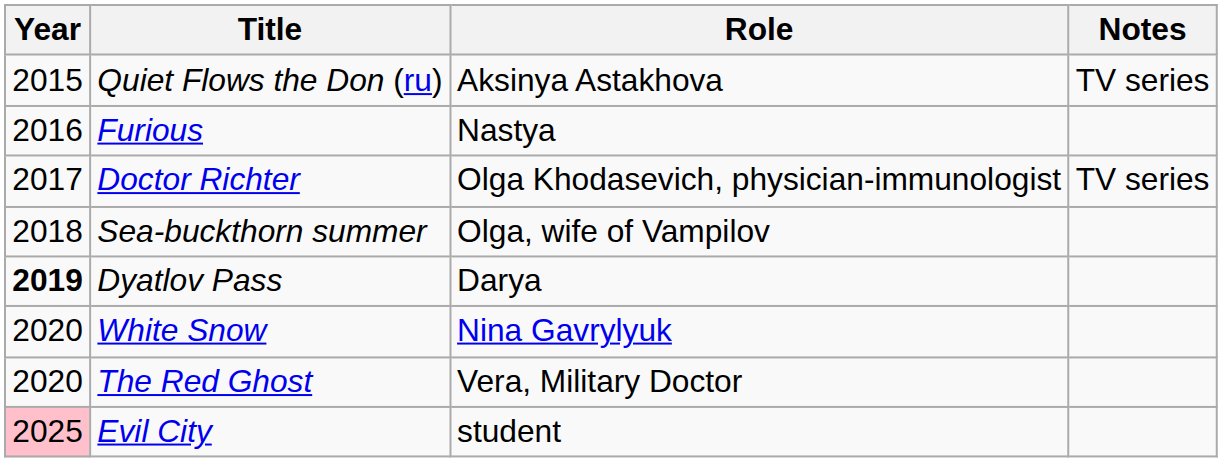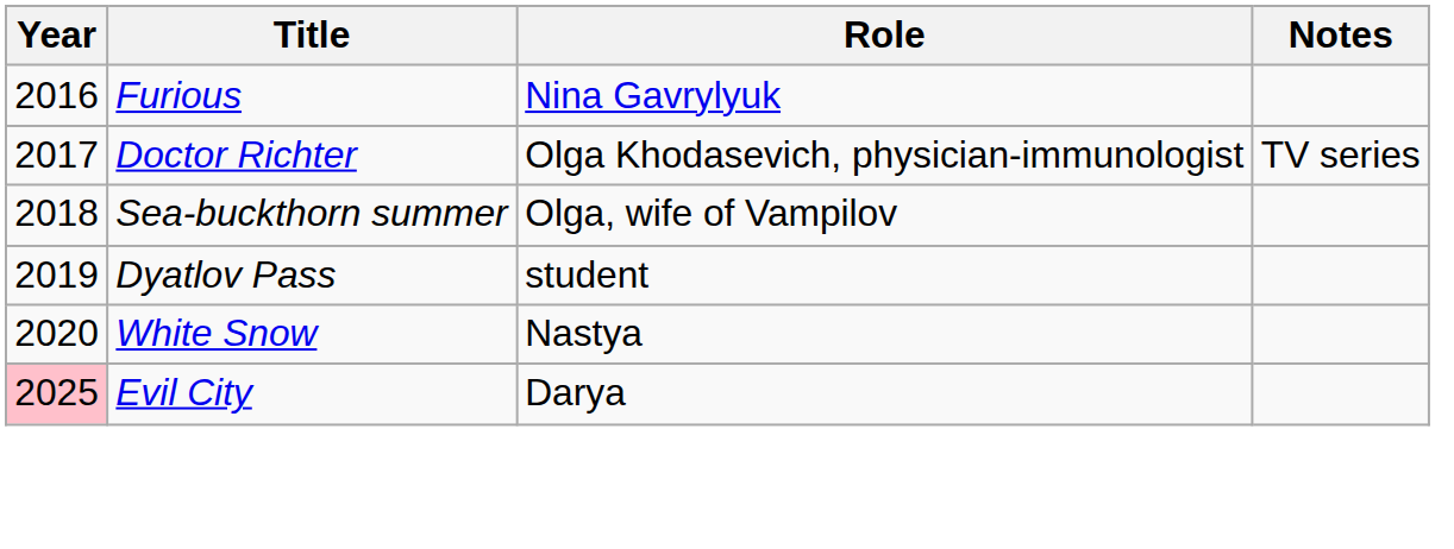 <table class="wikitable sortable">
 <tr>
 <th>Year</th>
 <th>Title</th>
 <th>Role</th>
 <th>Notes</th>
 </tr>
 <tr>
-<td>2015</td>
-<td><em>Quiet Flows the Don</em> (<a href='#'>ru</a>)</td>
-<td>Aksinya Astakhova</td>
-<td>TV series</td>
-</tr>
-<tr>
 <td>2016</td>
 <td><em><a href='#'>Furious</a></em></td>
-<td>Nastya</td>
+<td><a href='#'>Nina Gavrylyuk</a></td>
 <td></td>
 </tr>
 <tr>
 <td>2017</td>
 <td><em><a href='#'>Doctor Richter</a></em></td>
 <td>Olga Khodasevich, physician-immunologist</td>
 <td>TV series</td>
 </tr>
 <tr>
 <td>2018</td>
 <td><em>Sea-buckthorn summer</em></td>
 <td>Olga, wife of Vampilov</td>
 <td></td>
 </tr>
 <tr>
-<td><strong>2019</strong></td>
+<td>2019</td>
 <td><em>Dyatlov Pass</em></td>
-<td>Darya</td>
+<td>student</td>
 <td></td>
 </tr>
 <tr>
 <td>2020</td>
 <td><em><a href='#'>White Snow</a></em></td>
-<td><a href='#'>Nina Gavrylyuk</a></td>
-<td></td>
-</tr>
-<tr>
-<td>2020</td>
-<td><em><a href='#'>The Red Ghost</a></em></td>
-<td>Vera, Military Doctor</td>
+<td>Nastya</td>
 <td></td>
 </tr>
 <tr>
 <td style="background: pink;">2025</td>
 <td><em><a href='#'>Evil City</a></em></td>
-<td>student</td>
+<td>Darya</td>
 <td></td>
 </tr>
 </table>
